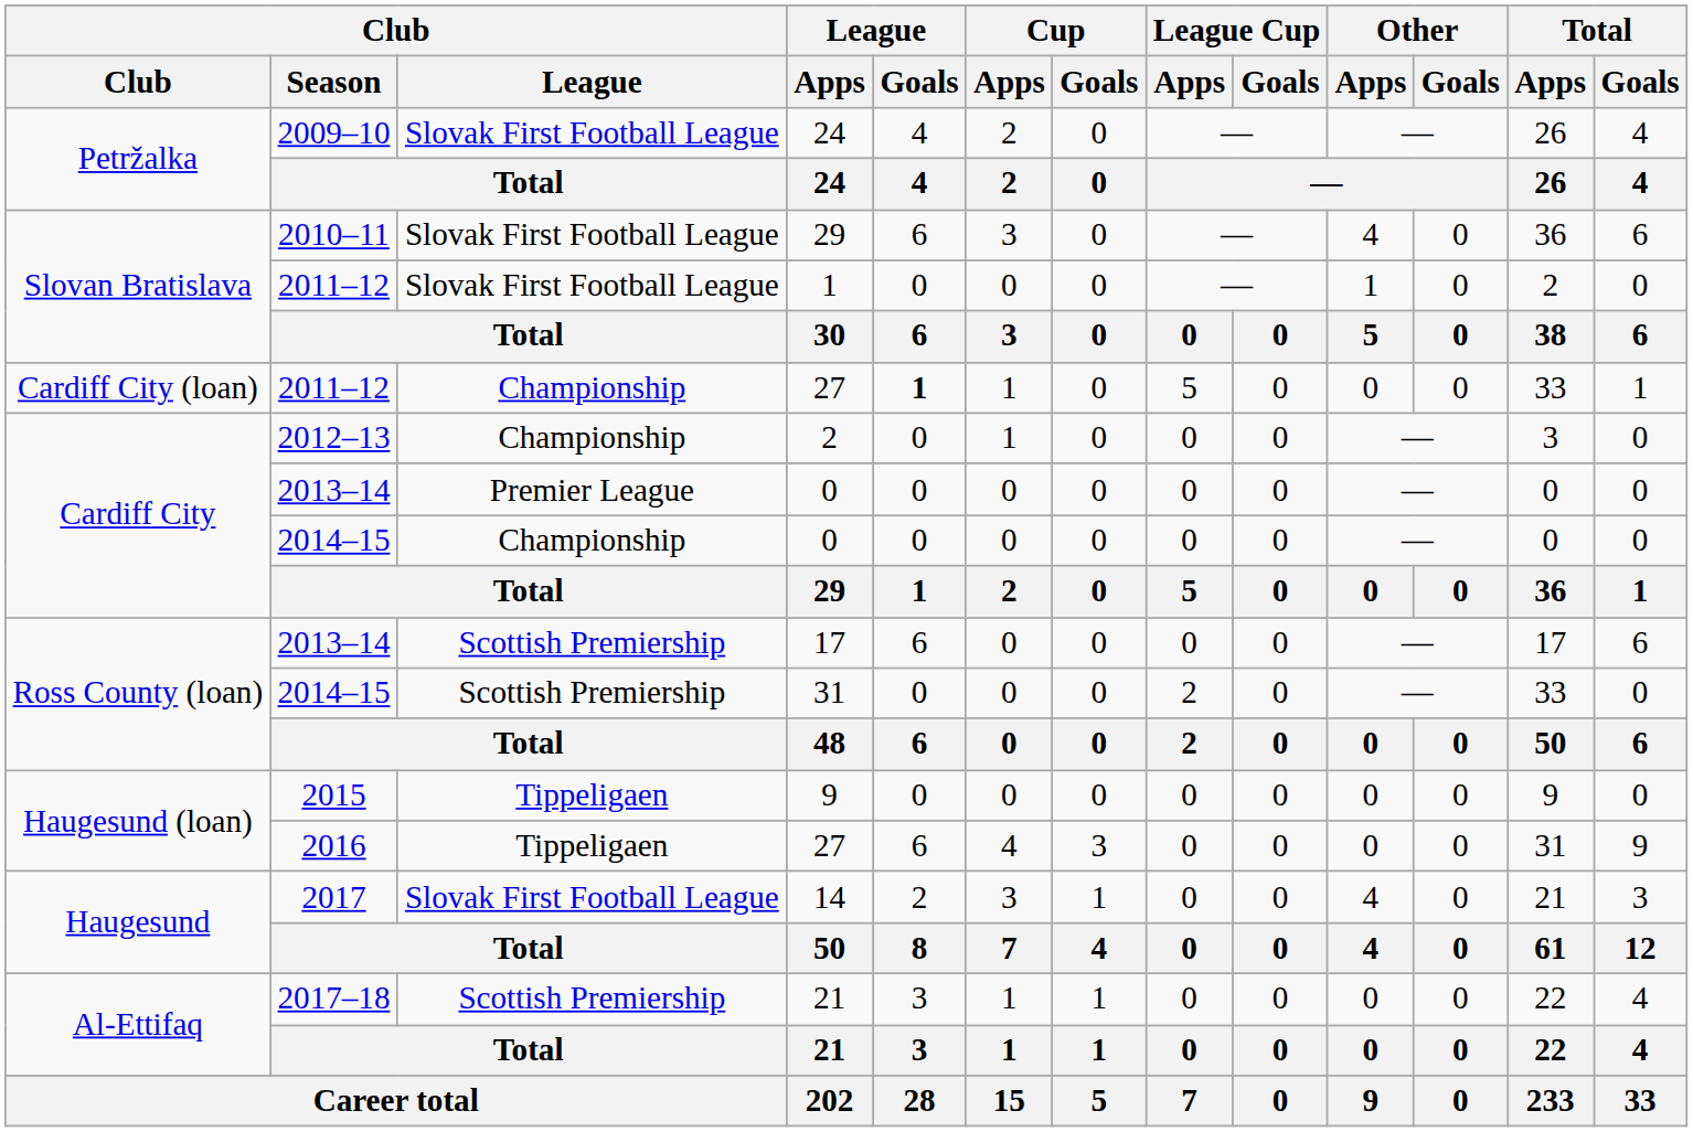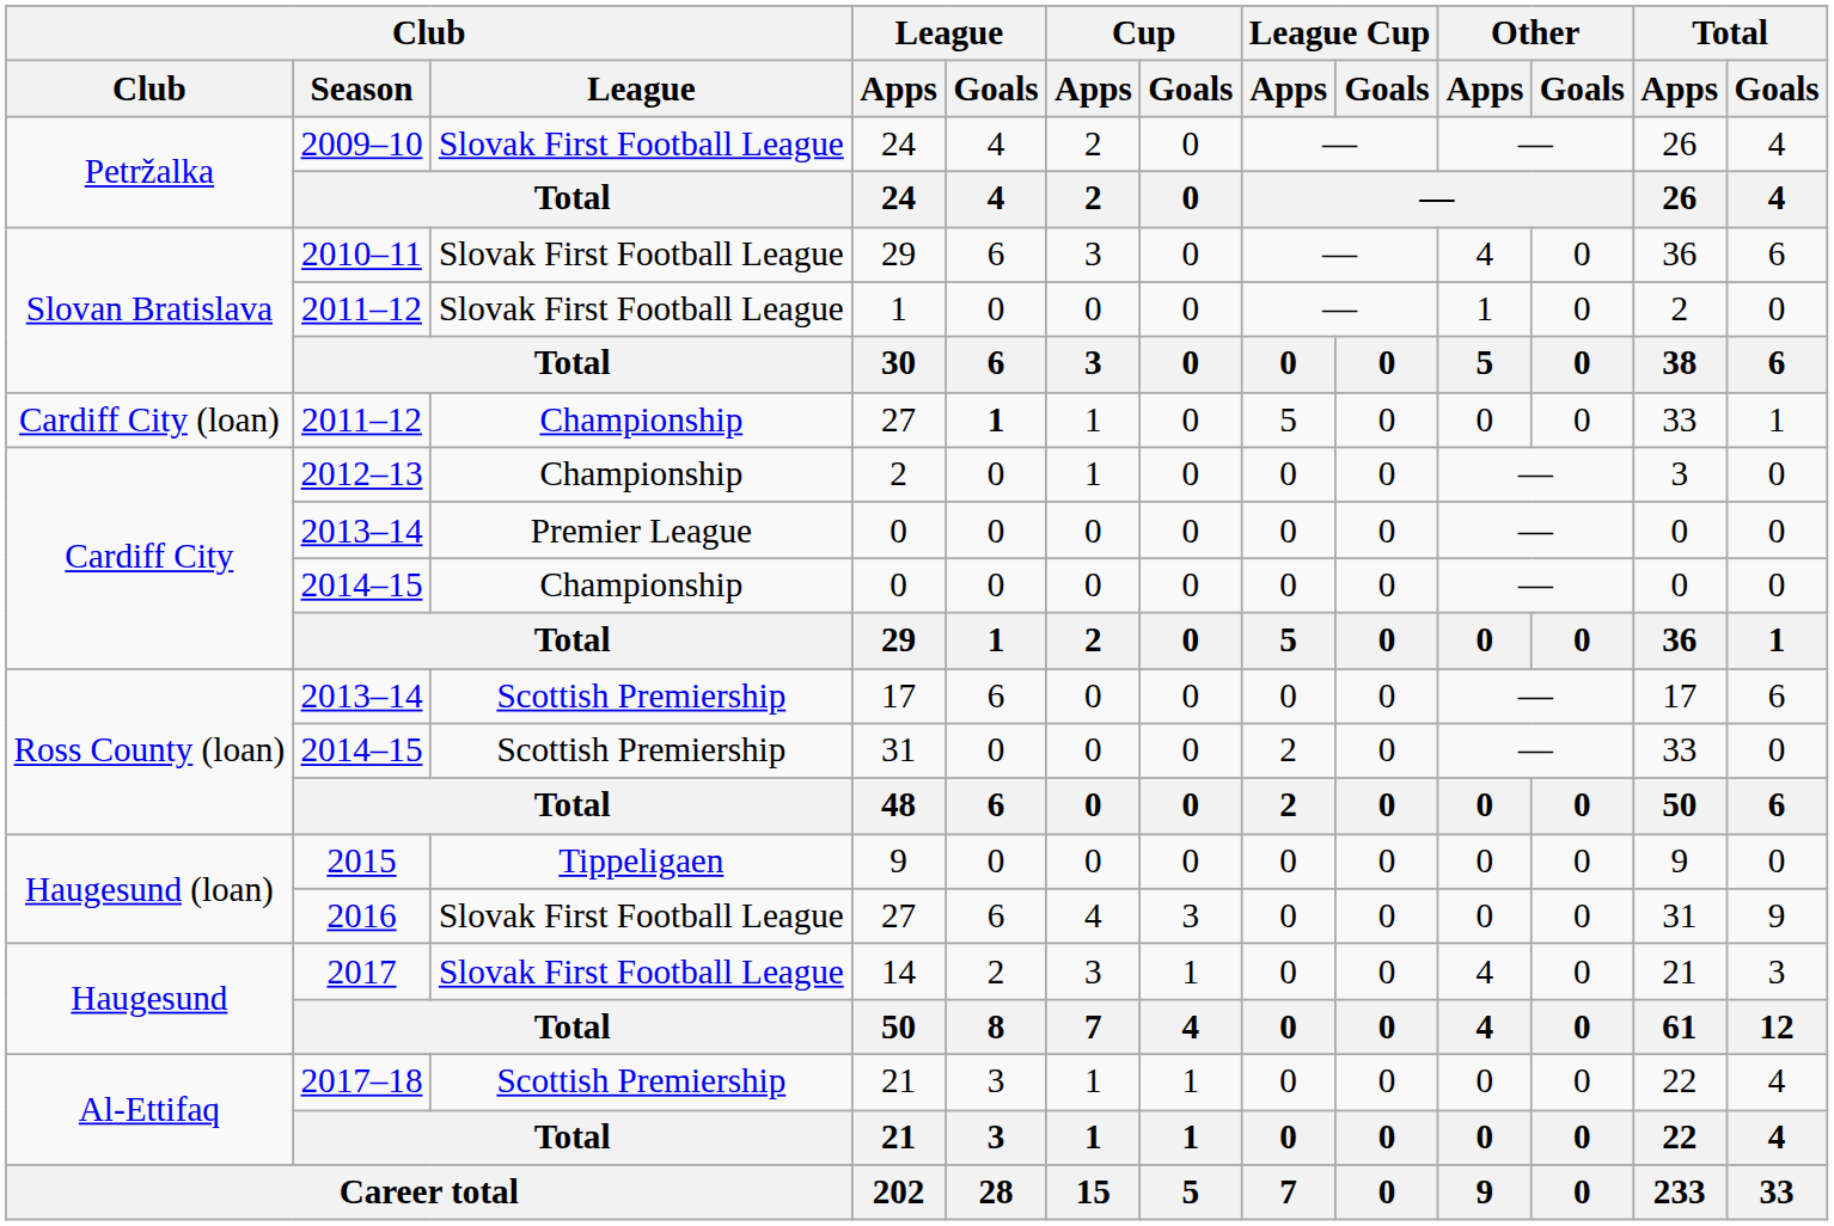 <table class="wikitable" style="text-align:center">
 <tr>
 <th colspan=3>Club</th>
 <th colspan=2>League</th>
 <th colspan=2>Cup</th>
 <th colspan=2>League Cup</th>
 <th colspan=2>Other</th>
 <th colspan=2>Total</th>
 </tr>
 <tr>
 <th>Club</th>
 <th>Season</th>
 <th>League</th>
 <th>Apps</th>
 <th>Goals</th>
 <th>Apps</th>
 <th>Goals</th>
 <th>Apps</th>
 <th>Goals</th>
 <th>Apps</th>
 <th>Goals</th>
 <th>Apps</th>
 <th>Goals</th>
 </tr>
 <tr>
 <td rowspan="2"><a href='#'>Petržalka</a></td>
 <td><a href='#'>2009–10</a></td>
 <td><a href='#'>Slovak First Football League</a></td>
 <td>24</td>
 <td>4</td>
 <td>2</td>
 <td>0</td>
 <td colspan="2">—</td>
 <td colspan="2">—</td>
 <td>26</td>
 <td>4</td>
 </tr>
 <tr>
 <th colspan="2">Total</th>
 <th>24</th>
 <th>4</th>
 <th>2</th>
 <th>0</th>
 <th colspan="4">—</th>
 <th>26</th>
 <th>4</th>
 </tr>
 <tr>
 <td rowspan="3"><a href='#'>Slovan Bratislava</a></td>
 <td><a href='#'>2010–11</a></td>
 <td>Slovak First Football League</td>
 <td>29</td>
 <td>6</td>
 <td>3</td>
 <td>0</td>
 <td colspan="2">—</td>
 <td>4</td>
 <td>0</td>
 <td>36</td>
 <td>6</td>
 </tr>
 <tr>
 <td><a href='#'>2011–12</a></td>
 <td>Slovak First Football League</td>
 <td>1</td>
 <td>0</td>
 <td>0</td>
 <td>0</td>
 <td colspan="2">—</td>
 <td>1</td>
 <td>0</td>
 <td>2</td>
 <td>0</td>
 </tr>
 <tr>
 <th colspan="2">Total</th>
 <th>30</th>
 <th>6</th>
 <th>3</th>
 <th>0</th>
 <th>0</th>
 <th>0</th>
 <th>5</th>
 <th>0</th>
 <th>38</th>
 <th>6</th>
 </tr>
 <tr>
 <td><a href='#'>Cardiff City</a> (loan)</td>
 <td><a href='#'>2011–12</a></td>
 <td><a href='#'>Championship</a></td>
 <td>27</td>
 <td><strong>1</strong></td>
 <td>1</td>
 <td>0</td>
 <td>5</td>
 <td>0</td>
 <td>0</td>
 <td>0</td>
 <td>33</td>
 <td>1</td>
 </tr>
 <tr>
 <td rowspan="4"><a href='#'>Cardiff City</a></td>
 <td><a href='#'>2012–13</a></td>
 <td>Championship</td>
 <td>2</td>
 <td>0</td>
 <td>1</td>
 <td>0</td>
 <td>0</td>
 <td>0</td>
 <td colspan="2">—</td>
 <td>3</td>
 <td>0</td>
 </tr>
 <tr>
 <td><a href='#'>2013–14</a></td>
 <td>Premier League</td>
 <td>0</td>
 <td>0</td>
 <td>0</td>
 <td>0</td>
 <td>0</td>
 <td>0</td>
 <td colspan="2">—</td>
 <td>0</td>
 <td>0</td>
 </tr>
 <tr>
 <td><a href='#'>2014–15</a></td>
 <td>Championship</td>
 <td>0</td>
 <td>0</td>
 <td>0</td>
 <td>0</td>
 <td>0</td>
 <td>0</td>
 <td colspan="2">—</td>
 <td>0</td>
 <td>0</td>
 </tr>
 <tr>
 <th colspan="2">Total</th>
 <th>29</th>
 <th>1</th>
 <th>2</th>
 <th>0</th>
 <th>5</th>
 <th>0</th>
 <th>0</th>
 <th>0</th>
 <th>36</th>
 <th>1</th>
 </tr>
 <tr>
 <td rowspan="3"><a href='#'>Ross County</a> (loan)</td>
 <td><a href='#'>2013–14</a></td>
 <td><a href='#'>Scottish Premiership</a></td>
 <td>17</td>
 <td>6</td>
 <td>0</td>
 <td>0</td>
 <td>0</td>
 <td>0</td>
 <td colspan="2">—</td>
 <td>17</td>
 <td>6</td>
 </tr>
 <tr>
 <td><a href='#'>2014–15</a></td>
 <td>Scottish Premiership</td>
 <td>31</td>
 <td>0</td>
 <td>0</td>
 <td>0</td>
 <td>2</td>
 <td>0</td>
 <td colspan="2">—</td>
 <td>33</td>
 <td>0</td>
 </tr>
 <tr>
 <th colspan="2">Total</th>
 <th>48</th>
 <th>6</th>
 <th>0</th>
 <th>0</th>
 <th>2</th>
 <th>0</th>
 <th>0</th>
 <th>0</th>
 <th>50</th>
 <th>6</th>
 </tr>
 <tr>
 <td rowspan="2"><a href='#'>Haugesund</a> (loan)</td>
 <td><a href='#'>2015</a></td>
 <td><a href='#'>Tippeligaen</a></td>
 <td>9</td>
 <td>0</td>
 <td>0</td>
 <td>0</td>
 <td>0</td>
 <td>0</td>
 <td>0</td>
 <td>0</td>
 <td>9</td>
 <td>0</td>
 </tr>
 <tr>
 <td><a href='#'>2016</a></td>
-<td>Tippeligaen</td>
+<td>Slovak First Football League</td>
 <td>27</td>
 <td>6</td>
 <td>4</td>
 <td>3</td>
 <td>0</td>
 <td>0</td>
 <td>0</td>
 <td>0</td>
 <td>31</td>
 <td>9</td>
 </tr>
 <tr>
 <td rowspan="2"><a href='#'>Haugesund</a></td>
 <td><a href='#'>2017</a></td>
 <td><a href='#'>Slovak First Football League</a></td>
 <td>14</td>
 <td>2</td>
 <td>3</td>
 <td>1</td>
 <td>0</td>
 <td>0</td>
 <td>4</td>
 <td>0</td>
 <td>21</td>
 <td>3</td>
 </tr>
 <tr>
 <th colspan="2">Total</th>
 <th>50</th>
 <th>8</th>
 <th>7</th>
 <th>4</th>
 <th>0</th>
 <th>0</th>
 <th>4</th>
 <th>0</th>
 <th>61</th>
 <th>12</th>
 </tr>
 <tr>
 <td rowspan="2"><a href='#'>Al-Ettifaq</a></td>
 <td><a href='#'>2017–18</a></td>
 <td><a href='#'>Scottish Premiership</a></td>
 <td>21</td>
 <td>3</td>
 <td>1</td>
 <td>1</td>
 <td>0</td>
 <td>0</td>
 <td>0</td>
 <td>0</td>
 <td>22</td>
 <td>4</td>
 </tr>
 <tr>
 <th colspan="2">Total</th>
 <th>21</th>
 <th>3</th>
 <th>1</th>
 <th>1</th>
 <th>0</th>
 <th>0</th>
 <th>0</th>
 <th>0</th>
 <th>22</th>
 <th>4</th>
 </tr>
 <tr>
 <th colspan=3>Career total</th>
 <th>202</th>
 <th>28</th>
 <th>15</th>
 <th>5</th>
 <th>7</th>
 <th>0</th>
 <th>9</th>
 <th>0</th>
 <th>233</th>
 <th>33</th>
 </tr>
 </table>
